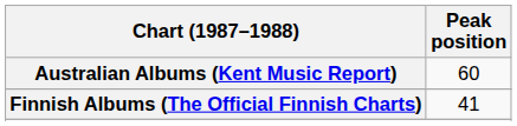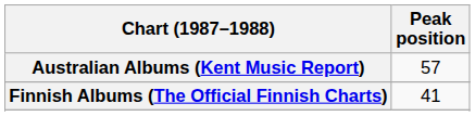 <table class="wikitable sortable plainrowheaders">
 <tr>
 <th>Chart (1987–1988)</th>
 <th>Peak<br>position</th>
 </tr>
 <tr>
 <th scope="row">Australian Albums (<a href='#'>Kent Music Report</a>)</th>
-<td align="center">60</td>
+<td align="center">57</td>
 </tr>
 <tr>
 </tr>
 <tr>
 </tr>
 <tr>
 <th scope="row">Finnish Albums (<a href='#'>The Official Finnish Charts</a>)</th>
 <td align="center">41</td>
 </tr>
 <tr>
 </tr>
 <tr>
 </tr>
 <tr>
 </tr>
 <tr>
 </tr>
 <tr>
 </tr>
 </table>
